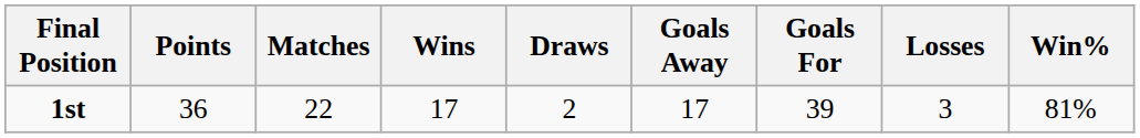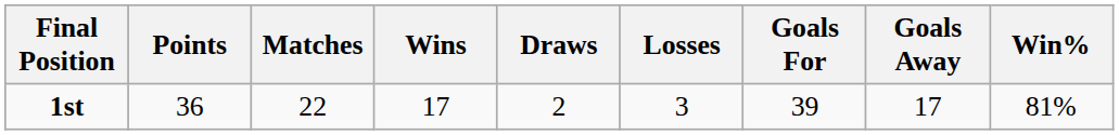 <table class="wikitable" style="font-size: 95%; text-align: center;">
 <tr>
 <th width=60>Final Position</th>
 <th width=60>Points</th>
 <th width=60>Matches</th>
 <th width=60>Wins</th>
 <th width=60>Draws</th>
+<th width=60>Losses</th>
+<th width=60>Goals For</th>
 <th width=60>Goals Away</th>
-<th width=60>Goals For</th>
-<th width=60>Losses</th>
 <th width=60>Win%</th>
 </tr>
 <tr>
 <td><strong>1st</strong></td>
 <td>36</td>
 <td>22</td>
 <td>17</td>
 <td>2</td>
+<td>3</td>
+<td>39</td>
 <td>17</td>
-<td>39</td>
-<td>3</td>
 <td>81%</td>
 </tr>
 </table>
